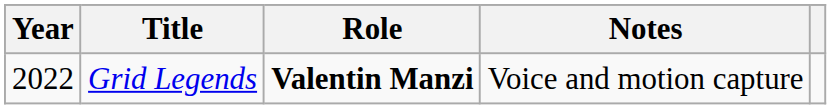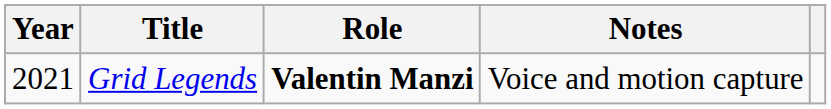 <table class="wikitable plain">
 <tr>
 <th scope="col">Year</th>
 <th scope="col">Title</th>
 <th scope="col">Role</th>
 <th scope="col" class="unsortable">Notes</th>
 <th></th>
 </tr>
 <tr>
-<td>2022</td>
+<td>2021</td>
 <td><em><a href='#'>Grid Legends</a></em></td>
 <td><strong>Valentin Manzi</strong></td>
 <td>Voice and motion capture</td>
 <td style = "text-align: center;"></td>
 </tr>
 </table>
